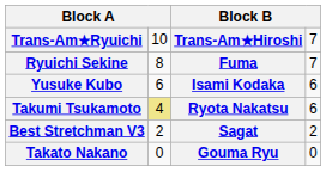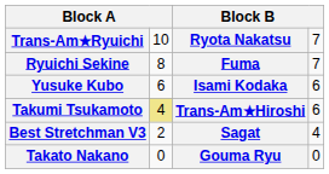 <table class="wikitable" style="margin: 1em auto 1em auto;text-align:center">
 <tr>
 <th colspan=2>Block A</th>
 <th colspan=2>Block B</th>
 </tr>
 <tr>
 <th><a href='#'>Trans-Am★Ryuichi</a></th>
 <td>10</td>
-<th><a href='#'>Trans-Am★Hiroshi</a></th>
+<th><a href='#'>Ryota Nakatsu</a></th>
 <td>7</td>
 </tr>
 <tr>
 <th><a href='#'>Ryuichi Sekine</a></th>
 <td>8</td>
 <th><a href='#'>Fuma</a></th>
 <td>7</td>
 </tr>
 <tr>
 <th><a href='#'>Yusuke Kubo</a></th>
 <td>6</td>
 <th><a href='#'>Isami Kodaka</a></th>
 <td>6</td>
 </tr>
 <tr>
 <th><a href='#'>Takumi Tsukamoto</a></th>
 <td style="background: khaki;">4</td>
-<th><a href='#'>Ryota Nakatsu</a></th>
+<th><a href='#'>Trans-Am★Hiroshi</a></th>
 <td>6</td>
 </tr>
 <tr>
 <th><a href='#'>Best Stretchman V3</a></th>
 <td>2</td>
 <th><a href='#'>Sagat</a></th>
-<td>2</td>
+<td>4</td>
 </tr>
 <tr>
 <th><a href='#'>Takato Nakano</a></th>
 <td>0</td>
 <th><a href='#'>Gouma Ryu</a></th>
 <td>0</td>
 </tr>
 </table>
